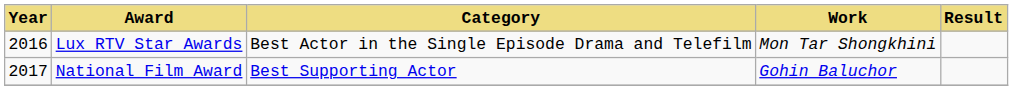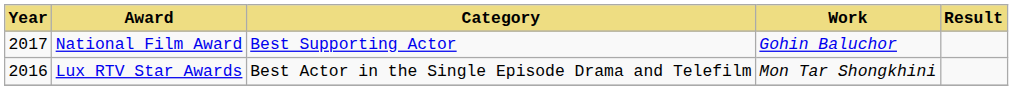 <table class="wikitable">
 <tr>
 <th style="background:#EEDD82;">Year</th>
 <th style="background:#EEDD82;">Award</th>
 <th style="background:#EEDD82;">Category</th>
 <th style="background:#EEDD82;">Work</th>
 <th style="background:#EEDD82;">Result</th>
 </tr>
 <tr>
+<td>2017</td>
+<td><a href='#'>National Film Award</a></td>
+<td><a href='#'>Best Supporting Actor</a></td>
+<td><em><a href='#'>Gohin Baluchor</a></em></td>
+<td></td>
+</tr>
+<tr>
 <td>2016</td>
 <td><a href='#'>Lux RTV Star Awards</a></td>
 <td>Best Actor in the Single Episode Drama and Telefilm</td>
 <td><em>Mon Tar Shongkhini</em></td>
 <td></td>
 </tr>
 <tr>
-<td>2017</td>
-<td><a href='#'>National Film Award</a></td>
-<td><a href='#'>Best Supporting Actor</a></td>
-<td><em><a href='#'>Gohin Baluchor</a></em></td>
-<td></td>
-</tr>
-<tr>
 </tr>
 </table>
